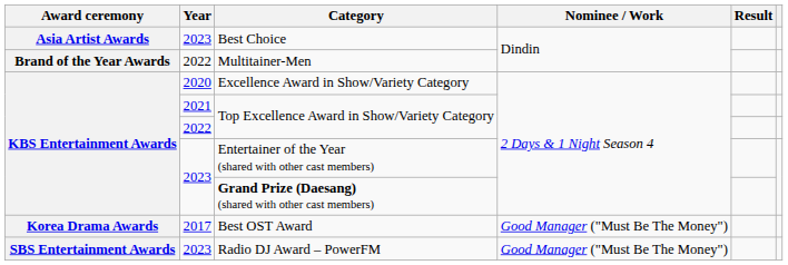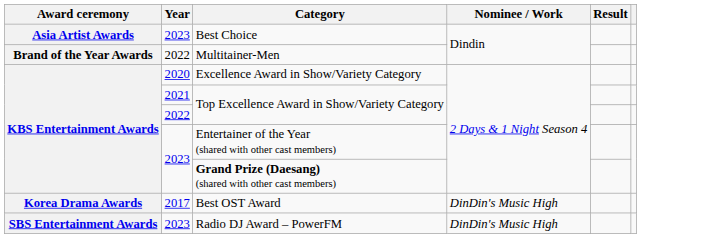 <table class="wikitable plainrowheaders sortable">
 <tr>
 <th scope="col">Award ceremony</th>
 <th scope="col">Year</th>
 <th scope="col">Category</th>
 <th scope="col">Nominee / Work</th>
 <th scope="col">Result</th>
 <th scope="col" class="unsortable"></th>
 </tr>
 <tr>
 <th scope="row"><a href='#'>Asia Artist Awards</a></th>
 <td style="text-align:center"><a href='#'>2023</a></td>
 <td>Best Choice</td>
 <td rowspan="2">Dindin</td>
 <td></td>
 <td style="text-align:center"></td>
 </tr>
 <tr>
 <th scope="row">Brand of the Year Awards</th>
 <td style="text-align:center">2022</td>
 <td>Multitainer-Men</td>
 <td></td>
 <td style="text-align:center"></td>
 </tr>
 <tr>
 <th scope="row"  rowspan="5"><a href='#'>KBS Entertainment Awards</a></th>
 <td style="text-align:center" rowspan="1"><a href='#'>2020</a></td>
 <td>Excellence Award in Show/Variety Category</td>
 <td rowspan=5><em><a href='#'>2 Days & 1 Night</a> Season 4</em></td>
 <td></td>
 <td style="text-align:center"></td>
 </tr>
 <tr>
 <td style="text-align:center" rowspan="1"><a href='#'>2021</a></td>
 <td rowspan="2">Top Excellence Award in Show/Variety Category</td>
 <td></td>
 <td style="text-align:center"></td>
 </tr>
 <tr>
 <td style="text-align:center" rowspan=1><a href='#'>2022</a></td>
 <td></td>
 <td style="text-align:center"></td>
 </tr>
 <tr>
 <td style="text-align:center" rowspan=2><a href='#'>2023</a></td>
 <td>Entertainer of the Year <br><small>(shared with other cast members)</small></td>
 <td></td>
 <td style="text-align:center" rowspan="2"></td>
 </tr>
 <tr>
 <td><strong>Grand Prize (Daesang)</strong> <br><small>(shared with other cast members)</small></td>
 <td></td>
 </tr>
 <tr>
 <th scope="row"><a href='#'>Korea Drama Awards</a></th>
 <td style="text-align:center"><a href='#'>2017</a></td>
 <td>Best OST Award</td>
-<td><em><a href='#'>Good Manager</a></em> ("Must Be The Money")</td>
+<td><em>DinDin's Music High</em></td>
 <td></td>
 <td></td>
 </tr>
 <tr>
 <th scope="row"><a href='#'>SBS Entertainment Awards</a></th>
 <td style="text-align:center"><a href='#'>2023</a></td>
 <td>Radio DJ Award – PowerFM</td>
-<td><em><a href='#'>Good Manager</a></em> ("Must Be The Money")</td>
+<td><em>DinDin's Music High</em></td>
 <td></td>
 <td style="text-align:center"></td>
 </tr>
 </table>
